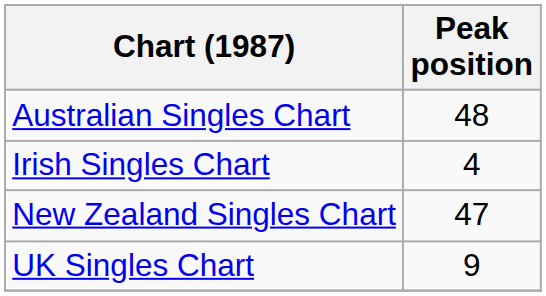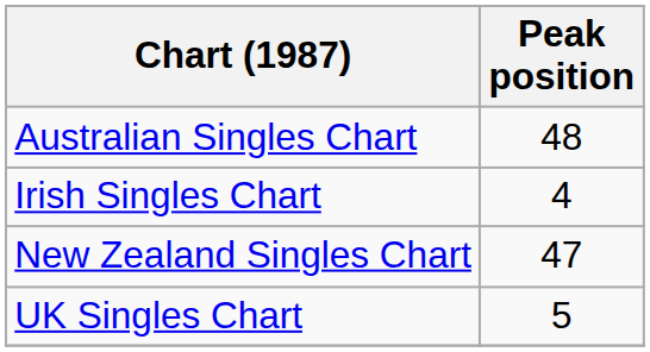 <table class="wikitable sortable">
 <tr>
 <th>Chart (1987)</th>
 <th>Peak<br>position</th>
 </tr>
 <tr>
 <td><a href='#'>Australian Singles Chart</a></td>
 <td align="center">48</td>
 </tr>
 <tr>
 <td><a href='#'>Irish Singles Chart</a></td>
 <td align="center">4</td>
 </tr>
 <tr>
 <td><a href='#'>New Zealand Singles Chart</a></td>
 <td align="center">47</td>
 </tr>
 <tr>
 <td><a href='#'>UK Singles Chart</a></td>
-<td align="center">9</td>
+<td align="center">5</td>
 </tr>
 <tr>
 </tr>
 </table>
